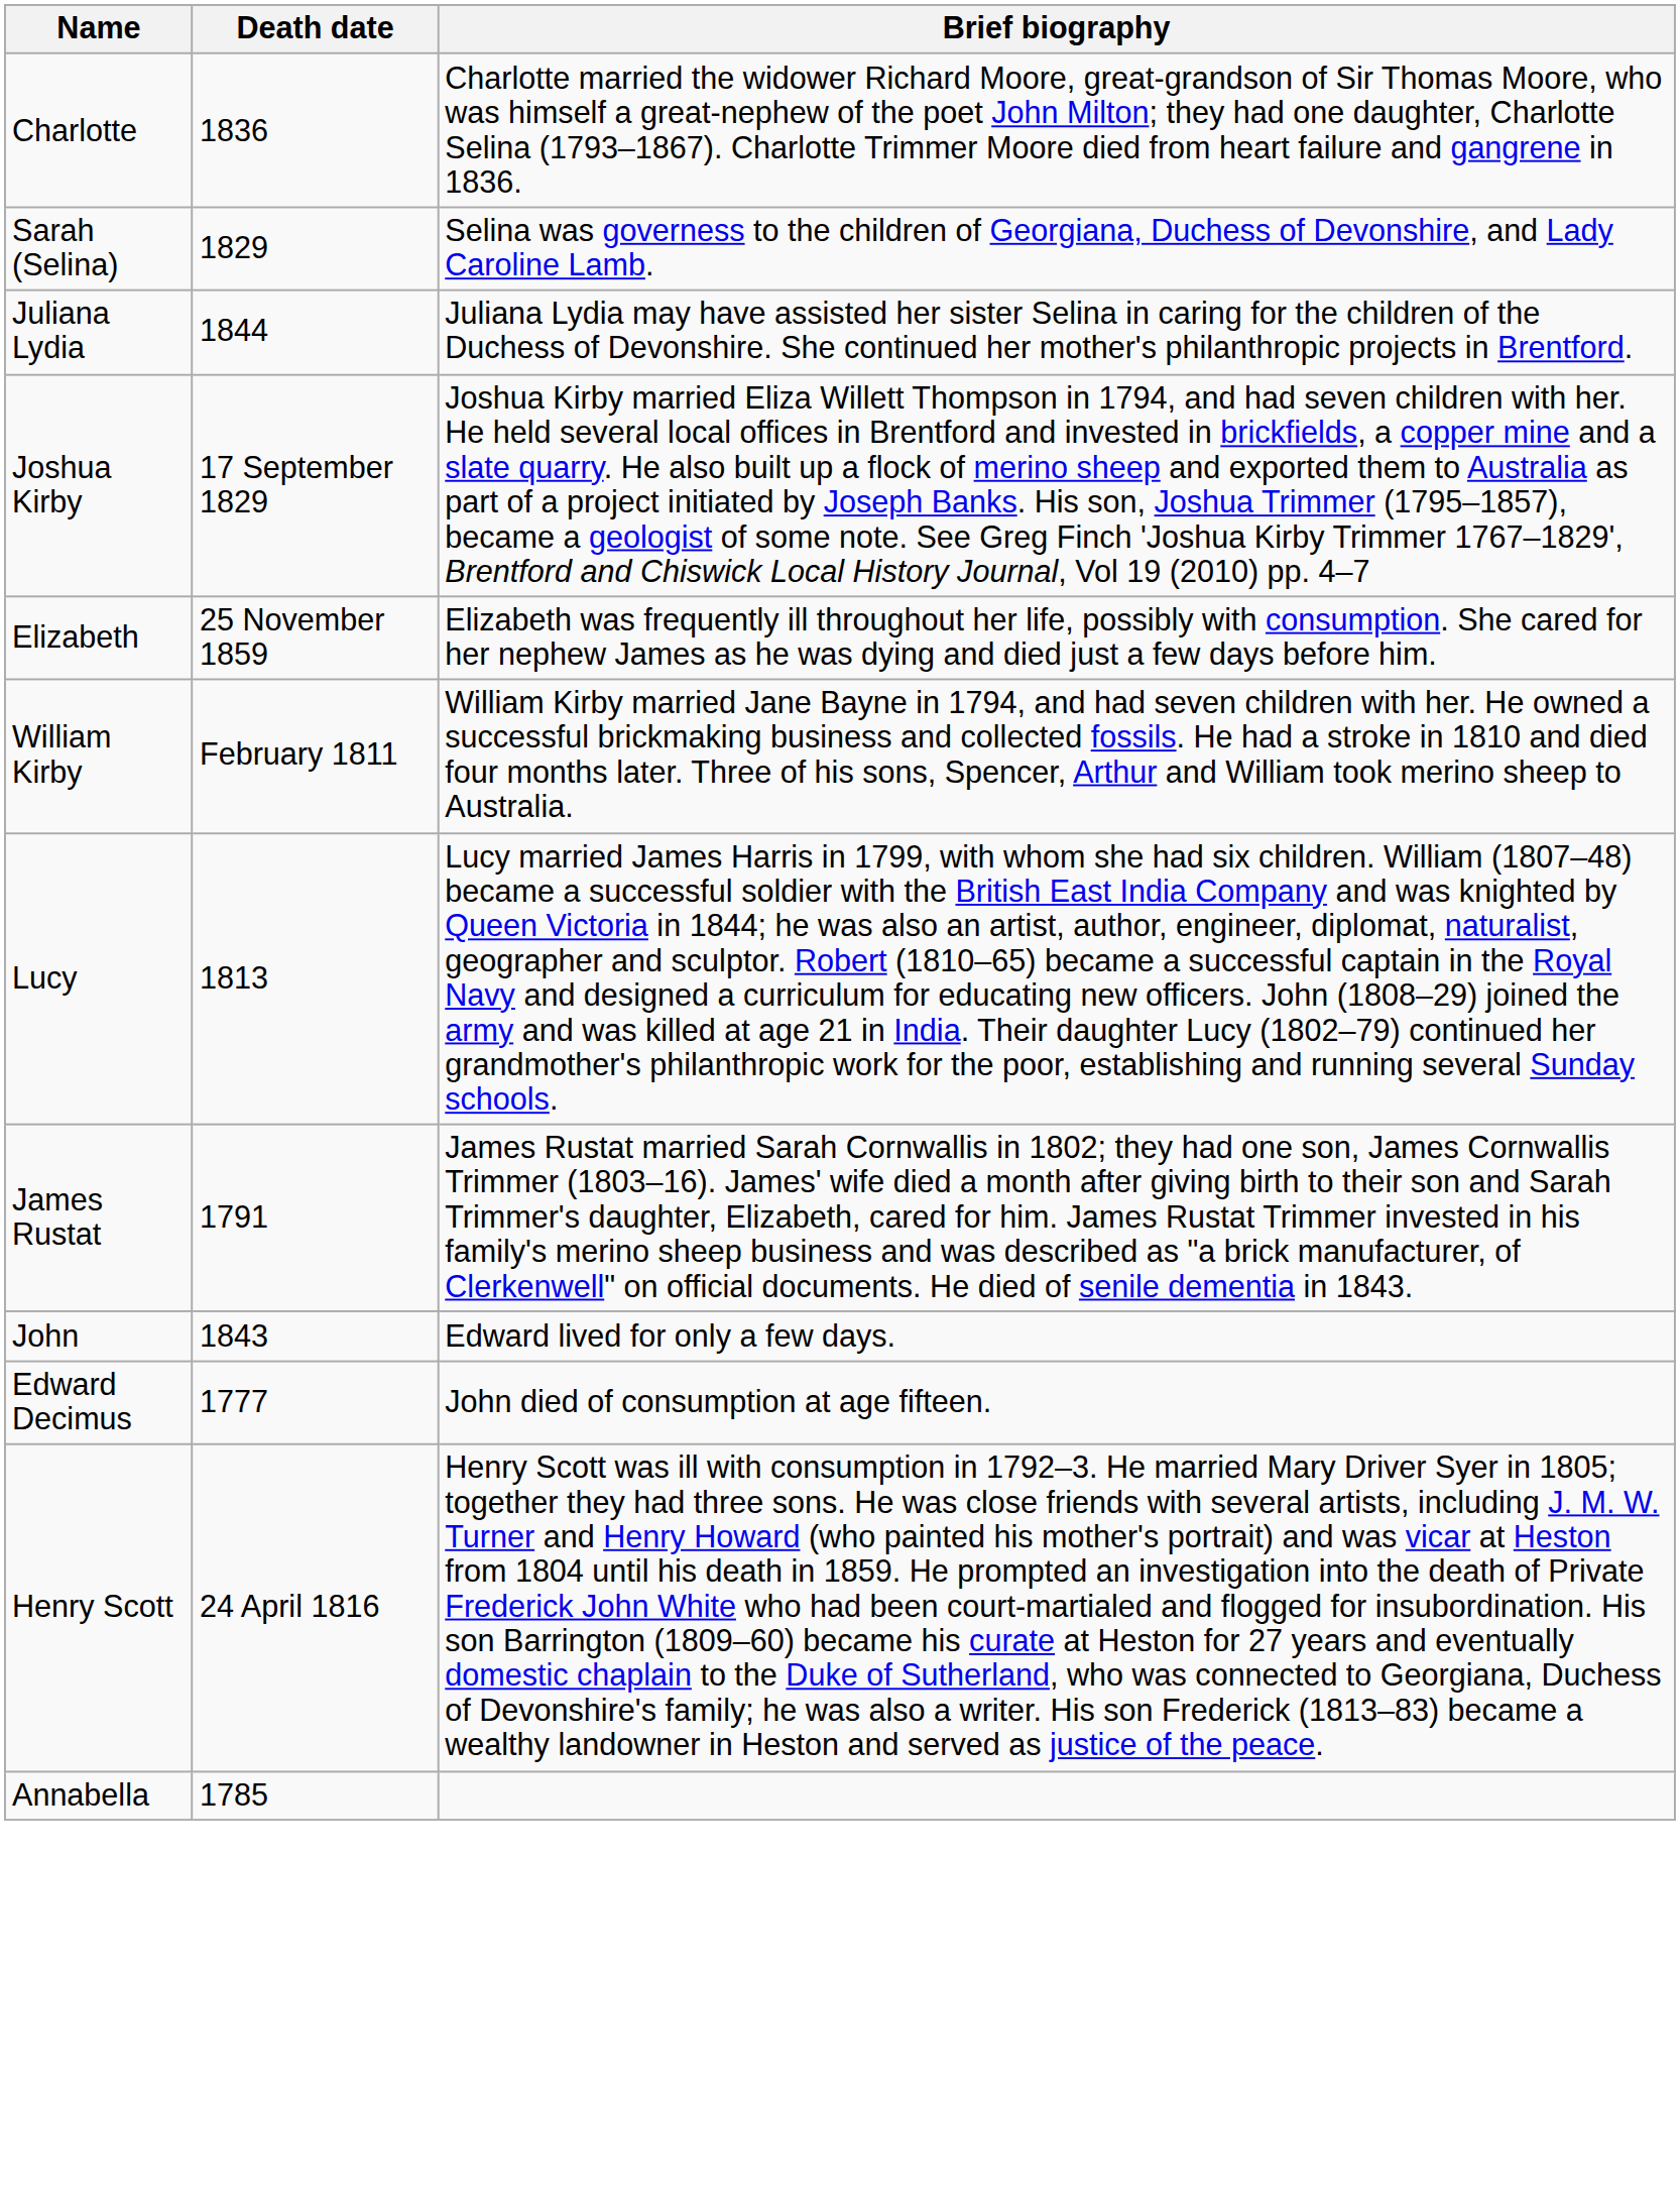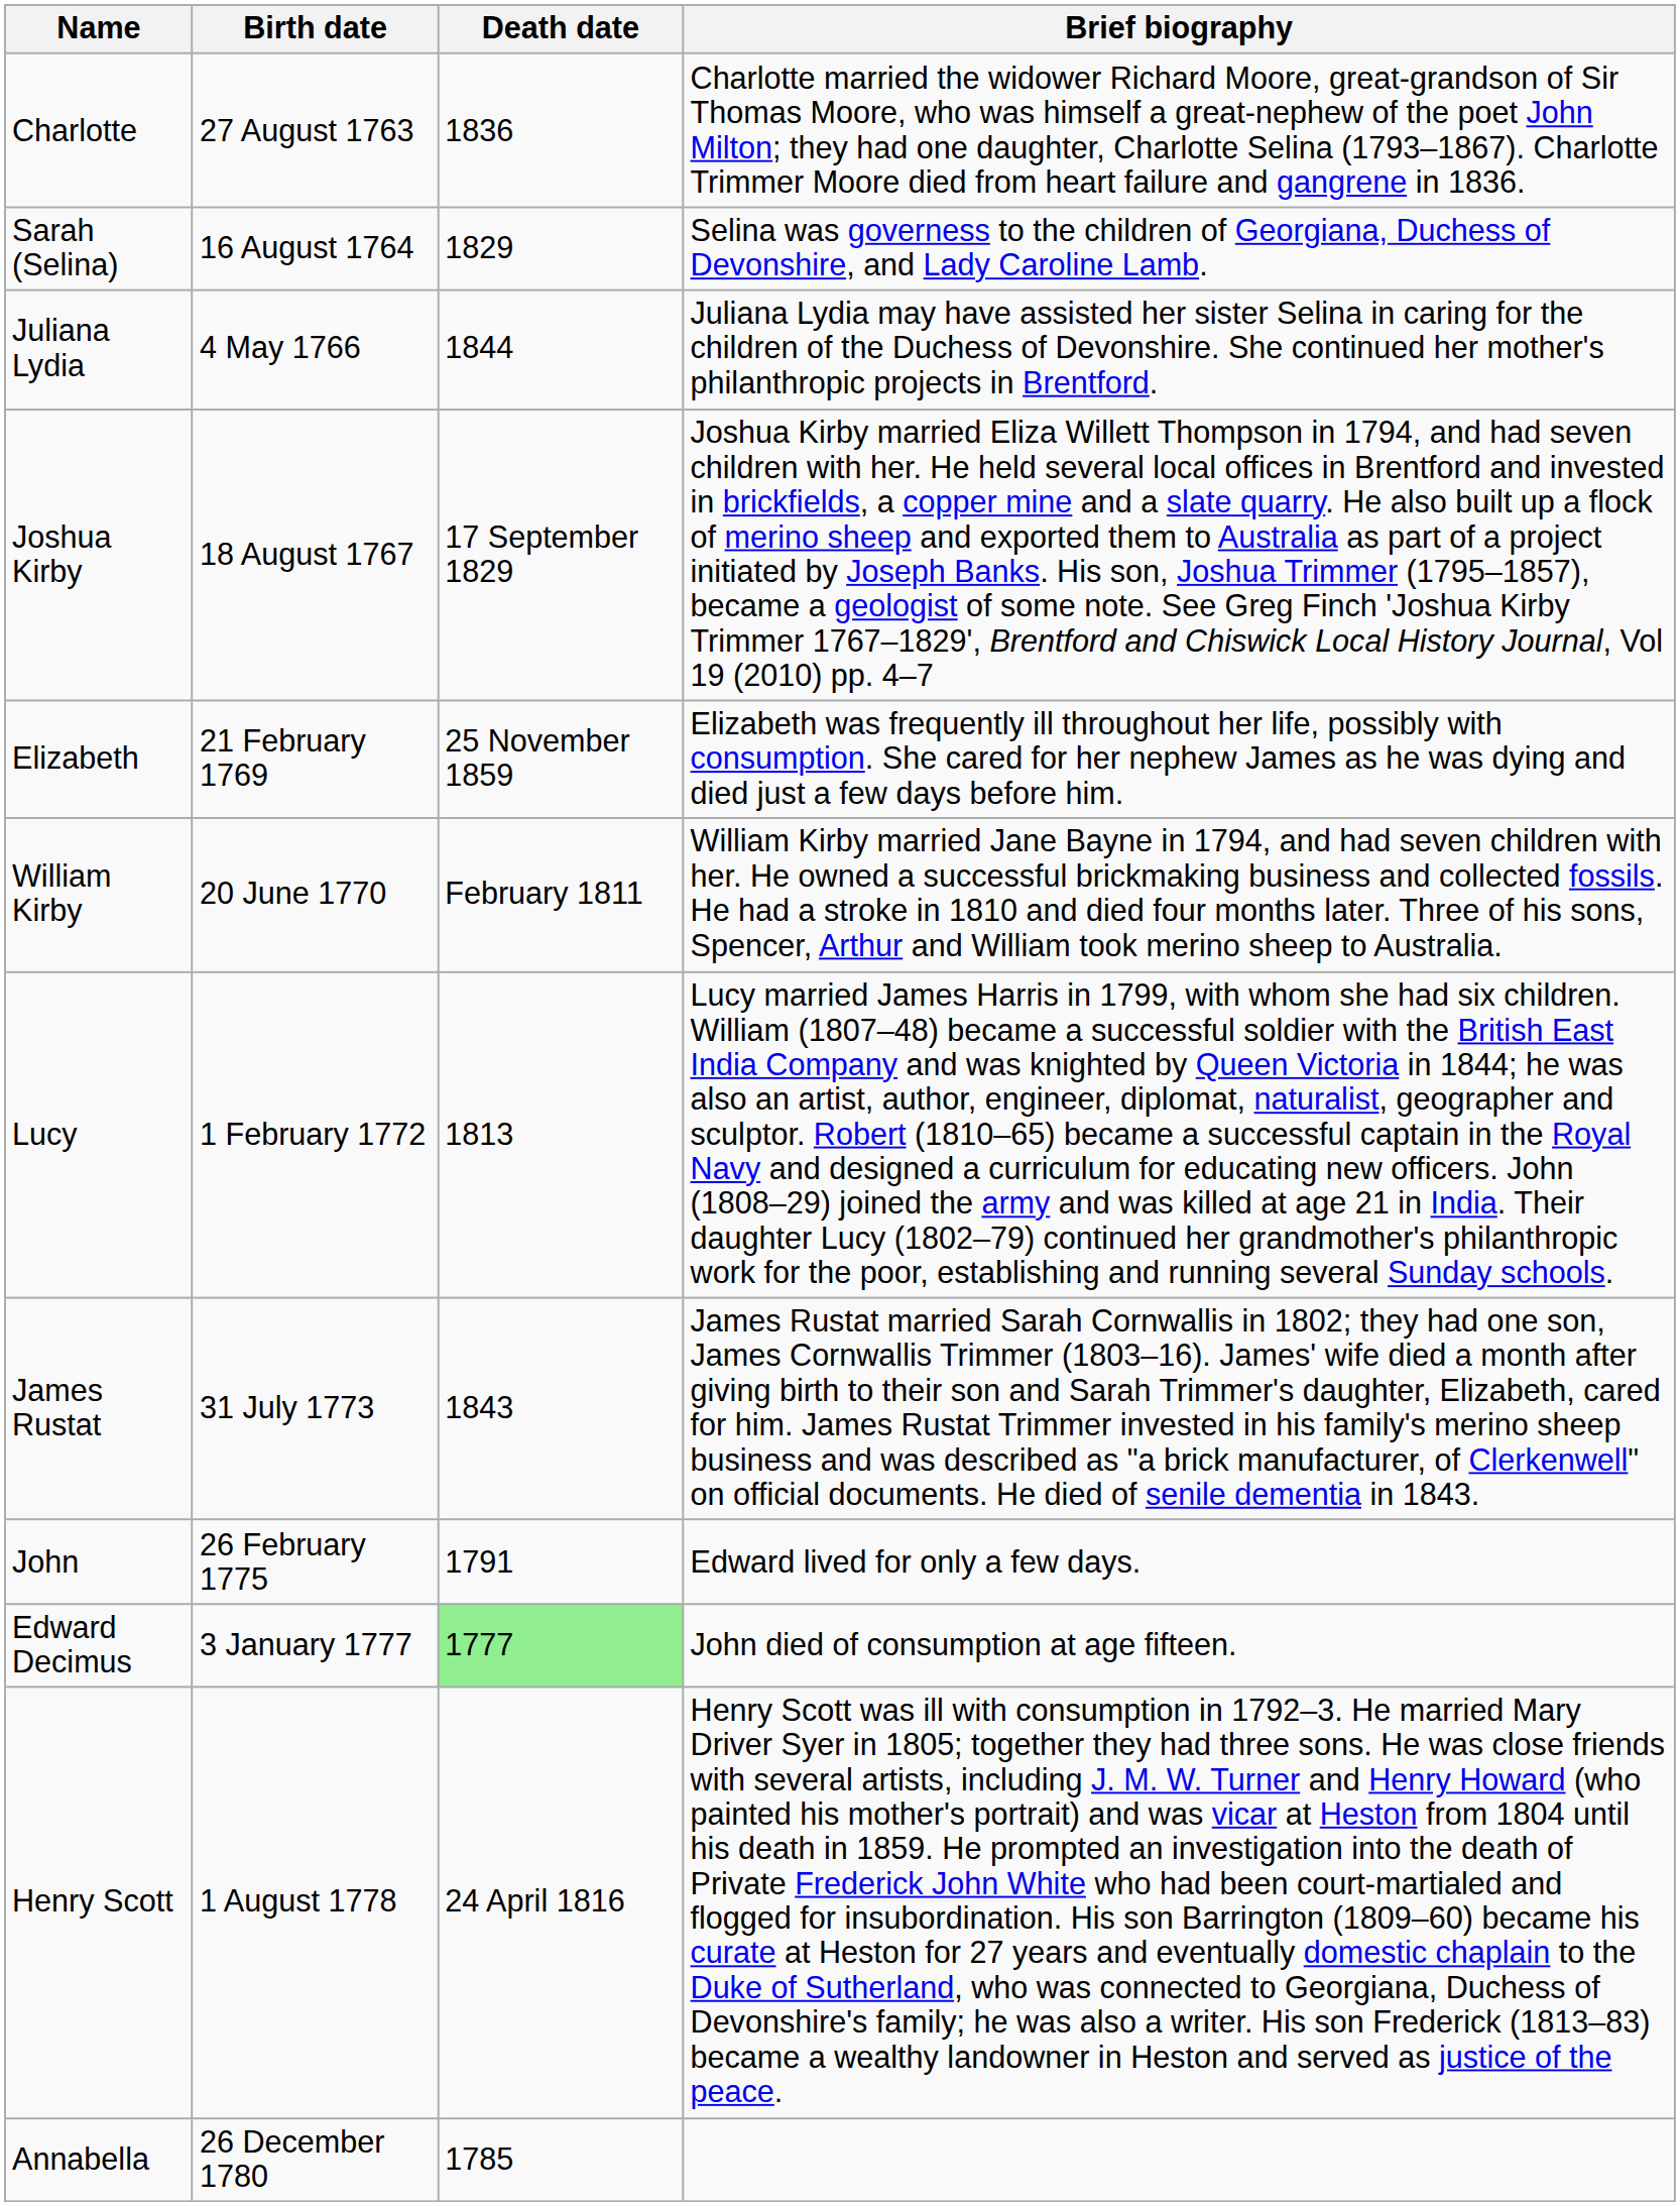 <table class="wikitable">
 <tr>
 <th width="90">Name</th>
+<th width="120">Birth date</th>
 <th width="120">Death date</th>
 <th>Brief biography</th>
 </tr>
 <tr>
 <td>Charlotte</td>
+<td>27 August 1763</td>
 <td>1836</td>
 <td>Charlotte married the widower Richard Moore, great-grandson of Sir Thomas Moore, who was himself a great-nephew of the poet <a href='#'>John Milton</a>; they had one daughter, Charlotte Selina (1793–1867). Charlotte Trimmer Moore died from heart failure and <a href='#'>gangrene</a> in 1836.</td>
 </tr>
 <tr>
 <td>Sarah (Selina)</td>
+<td>16 August 1764</td>
 <td>1829</td>
 <td>Selina was <a href='#'>governess</a> to the children of <a href='#'>Georgiana, Duchess of Devonshire</a>, and <a href='#'>Lady Caroline Lamb</a>.</td>
 </tr>
 <tr>
 <td>Juliana Lydia</td>
+<td>4 May 1766</td>
 <td>1844</td>
 <td>Juliana Lydia may have assisted her sister Selina in caring for the children of the Duchess of Devonshire. She continued her mother's philanthropic projects in <a href='#'>Brentford</a>.</td>
 </tr>
 <tr>
 <td>Joshua Kirby</td>
+<td>18 August 1767</td>
 <td>17 September 1829</td>
 <td>Joshua Kirby married Eliza Willett Thompson in 1794, and had seven children with her. He held several local offices in Brentford and invested in <a href='#'>brickfields</a>, a <a href='#'>copper mine</a> and a <a href='#'>slate quarry</a>. He also built up a flock of <a href='#'>merino sheep</a> and exported them to <a href='#'>Australia</a> as part of a project initiated by <a href='#'>Joseph Banks</a>. His son, <a href='#'>Joshua Trimmer</a> (1795–1857), became a <a href='#'>geologist</a> of some note. See Greg Finch 'Joshua Kirby Trimmer 1767–1829', <em>Brentford and Chiswick Local History Journal</em>, Vol 19 (2010) pp. 4–7</td>
 </tr>
 <tr>
 <td>Elizabeth</td>
+<td>21 February 1769</td>
 <td>25 November 1859</td>
 <td>Elizabeth was frequently ill throughout her life, possibly with <a href='#'>consumption</a>. She cared for her nephew James as he was dying and died just a few days before him.</td>
 </tr>
 <tr>
 <td>William Kirby</td>
+<td>20 June 1770</td>
 <td>February 1811</td>
 <td>William Kirby married Jane Bayne in 1794, and had seven children with her. He owned a successful brickmaking business and collected <a href='#'>fossils</a>. He had a stroke in 1810 and died four months later. Three of his sons, Spencer, <a href='#'>Arthur</a> and William took merino sheep to Australia.</td>
 </tr>
 <tr>
 <td>Lucy</td>
+<td>1 February 1772</td>
 <td>1813</td>
 <td>Lucy married James Harris in 1799, with whom she had six children. William (1807–48) became a successful soldier with the <a href='#'>British East India Company</a> and was knighted by <a href='#'>Queen Victoria</a> in 1844; he was also an artist, author, engineer, diplomat, <a href='#'>naturalist</a>, geographer and sculptor. <a href='#'>Robert</a> (1810–65) became a successful captain in the <a href='#'>Royal Navy</a> and designed a curriculum for educating new officers. John (1808–29) joined the <a href='#'>army</a> and was killed at age 21 in <a href='#'>India</a>. Their daughter Lucy (1802–79) continued her grandmother's philanthropic work for the poor, establishing and running several <a href='#'>Sunday schools</a>.</td>
 </tr>
 <tr>
 <td>James Rustat</td>
-<td>1791</td>
+<td>31 July 1773</td>
+<td>1843</td>
 <td>James Rustat married Sarah Cornwallis in 1802; they had one son, James Cornwallis Trimmer (1803–16). James' wife died a month after giving birth to their son and Sarah Trimmer's daughter, Elizabeth, cared for him. James Rustat Trimmer invested in his family's merino sheep business and was described as "a brick manufacturer, of <a href='#'>Clerkenwell</a>" on official documents. He died of <a href='#'>senile dementia</a> in 1843.</td>
 </tr>
 <tr>
 <td>John</td>
-<td>1843</td>
+<td>26 February 1775</td>
+<td>1791</td>
 <td>Edward lived for only a few days.</td>
 </tr>
 <tr>
 <td>Edward Decimus</td>
-<td>1777</td>
+<td>3 January 1777</td>
+<td style="background: lightgreen;">1777</td>
 <td>John died of consumption at age fifteen.</td>
 </tr>
 <tr>
 <td>Henry Scott</td>
+<td>1 August 1778</td>
 <td>24 April 1816</td>
 <td>Henry Scott was ill with consumption in 1792–3. He married Mary Driver Syer in 1805; together they had three sons. He was close friends with several artists, including <a href='#'>J. M. W. Turner</a> and <a href='#'>Henry Howard</a> (who painted his mother's portrait) and was <a href='#'>vicar</a> at <a href='#'>Heston</a> from 1804 until his death in 1859. He prompted an investigation into the death of Private <a href='#'>Frederick John White</a> who had been court-martialed and flogged for insubordination. His son Barrington (1809–60) became his <a href='#'>curate</a> at Heston for 27 years and eventually <a href='#'>domestic chaplain</a> to the <a href='#'>Duke of Sutherland</a>, who was connected to Georgiana, Duchess of Devonshire's family; he was also a writer. His son Frederick (1813–83) became a wealthy landowner in Heston and served as <a href='#'>justice of the peace</a>.</td>
 </tr>
 <tr>
 <td>Annabella</td>
+<td>26 December 1780</td>
 <td>1785</td>
 <td></td>
 </tr>
 </table>
